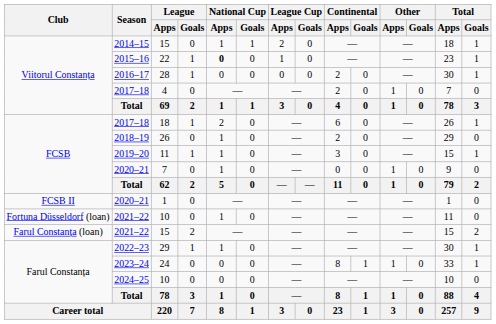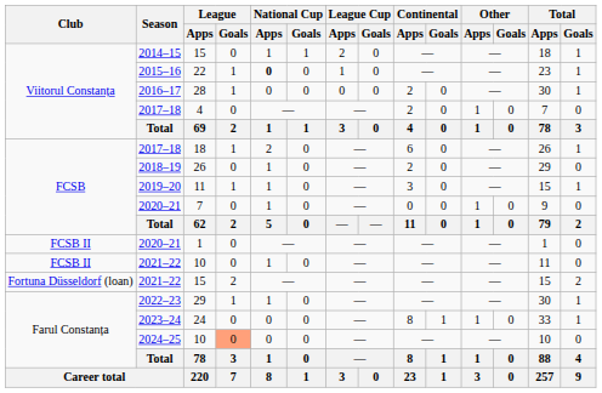 <table class="wikitable" style="text-align:center">
 <tr>
 <th rowspan="2">Club</th>
 <th rowspan="2">Season</th>
 <th colspan="2">League</th>
 <th colspan="2">National Cup</th>
 <th colspan="2">League Cup</th>
 <th colspan="2">Continental</th>
 <th colspan="2">Other</th>
 <th colspan="3">Total</th>
 </tr>
 <tr>
 <th>Apps</th>
 <th>Goals</th>
 <th>Apps</th>
 <th>Goals</th>
 <th>Apps</th>
 <th>Goals</th>
 <th>Apps</th>
 <th>Goals</th>
 <th>Apps</th>
 <th>Goals</th>
 <th>Apps</th>
 <th>Goals</th>
 </tr>
 <tr>
 <td rowspan="5"><a href='#'>Viitorul Constanța</a></td>
 <td><a href='#'>2014–15</a></td>
 <td>15</td>
 <td>0</td>
 <td>1</td>
 <td>1</td>
 <td>2</td>
 <td>0</td>
 <td colspan="2">—</td>
 <td colspan="2">—</td>
 <td>18</td>
 <td>1</td>
 </tr>
 <tr>
 <td><a href='#'>2015–16</a></td>
 <td>22</td>
 <td>1</td>
 <td><strong>0</strong></td>
 <td>0</td>
 <td>1</td>
 <td>0</td>
 <td colspan="2">—</td>
 <td colspan="2">—</td>
 <td>23</td>
 <td>1</td>
 </tr>
 <tr>
 <td><a href='#'>2016–17</a></td>
 <td>28</td>
 <td>1</td>
 <td>0</td>
 <td>0</td>
 <td>0</td>
 <td>0</td>
 <td>2</td>
 <td>0</td>
 <td colspan="2">—</td>
 <td>30</td>
 <td>1</td>
 </tr>
 <tr>
 <td><a href='#'>2017–18</a></td>
 <td>4</td>
 <td>0</td>
 <td colspan="2">—</td>
 <td colspan="2">—</td>
 <td>2</td>
 <td>0</td>
 <td>1</td>
 <td>0</td>
 <td>7</td>
 <td>0</td>
 </tr>
 <tr>
 <th>Total</th>
 <th>69</th>
 <th>2</th>
 <th>1</th>
 <th>1</th>
 <th>3</th>
 <th>0</th>
 <th>4</th>
 <th>0</th>
 <th>1</th>
 <th>0</th>
 <th>78</th>
 <th>3</th>
 </tr>
 <tr>
 <td rowspan="5"><a href='#'>FCSB</a></td>
 <td><a href='#'>2017–18</a></td>
 <td>18</td>
 <td>1</td>
 <td>2</td>
 <td>0</td>
 <td colspan="2">—</td>
 <td>6</td>
 <td>0</td>
 <td colspan="2">—</td>
 <td>26</td>
 <td>1</td>
 </tr>
 <tr>
 <td><a href='#'>2018–19</a></td>
 <td>26</td>
 <td>0</td>
 <td>1</td>
 <td>0</td>
 <td colspan="2">—</td>
 <td>2</td>
 <td>0</td>
 <td colspan="2">—</td>
 <td>29</td>
 <td>0</td>
 </tr>
 <tr>
 <td><a href='#'>2019–20</a></td>
 <td>11</td>
 <td>1</td>
 <td>1</td>
 <td>0</td>
 <td colspan="2">—</td>
 <td>3</td>
 <td>0</td>
 <td colspan="2">—</td>
 <td>15</td>
 <td>1</td>
 </tr>
 <tr>
 <td><a href='#'>2020–21</a></td>
 <td>7</td>
 <td>0</td>
 <td>1</td>
 <td>0</td>
 <td colspan="2">—</td>
 <td>0</td>
 <td>0</td>
 <td>1</td>
 <td>0</td>
 <td>9</td>
 <td>0</td>
 </tr>
 <tr>
 <th>Total</th>
 <th>62</th>
 <th>2</th>
 <th>5</th>
 <th>0</th>
 <th>—</th>
 <th>—</th>
 <th>11</th>
 <th>0</th>
 <th>1</th>
 <th>0</th>
 <th>79</th>
 <th>2</th>
 </tr>
 <tr>
 <td><a href='#'>FCSB II</a></td>
 <td><a href='#'>2020–21</a></td>
 <td>1</td>
 <td>0</td>
 <td colspan="2">—</td>
 <td colspan="2">—</td>
 <td colspan="2">—</td>
 <td colspan="2">—</td>
 <td>1</td>
 <td>0</td>
 </tr>
 <tr>
-<td><a href='#'>Fortuna Düsseldorf</a> (loan)</td>
+<td><a href='#'>FCSB II</a></td>
 <td><a href='#'>2021–22</a></td>
 <td>10</td>
 <td>0</td>
 <td>1</td>
 <td>0</td>
 <td colspan="2">—</td>
 <td colspan="2">—</td>
 <td colspan="2">—</td>
 <td>11</td>
 <td>0</td>
 </tr>
 <tr>
-<td rowspan="1"><a href='#'>Farul Constanța</a> (loan)</td>
+<td><a href='#'>Fortuna Düsseldorf</a> (loan)</td>
 <td><a href='#'>2021–22</a></td>
 <td>15</td>
 <td>2</td>
 <td colspan="2">—</td>
 <td colspan="2">—</td>
 <td colspan="2">—</td>
 <td colspan="2">—</td>
 <td>15</td>
 <td>2</td>
 </tr>
 <tr>
 <td rowspan="4">Farul Constanța</td>
 <td><a href='#'>2022–23</a></td>
 <td>29</td>
 <td>1</td>
 <td>1</td>
 <td>0</td>
 <td colspan="2">—</td>
 <td colspan="2">—</td>
 <td colspan="2">—</td>
 <td>30</td>
 <td>1</td>
 </tr>
 <tr>
 <td><a href='#'>2023–24</a></td>
 <td>24</td>
 <td>0</td>
 <td>0</td>
 <td>0</td>
 <td colspan="2">—</td>
 <td>8</td>
 <td>1</td>
 <td>1</td>
 <td>0</td>
 <td>33</td>
 <td>1</td>
 </tr>
 <tr>
 <td><a href='#'>2024–25</a></td>
 <td>10</td>
-<td>0</td>
+<td style="background: lightsalmon;">0</td>
 <td>0</td>
 <td>0</td>
 <td colspan="2">—</td>
 <td colspan="2">—</td>
 <td colspan="2">—</td>
 <td>10</td>
 <td>0</td>
 </tr>
 <tr>
 <th>Total</th>
 <th>78</th>
 <th>3</th>
 <th>1</th>
 <th>0</th>
 <th colspan="2">—</th>
 <th>8</th>
 <th>1</th>
 <th>1</th>
 <th>0</th>
 <th>88</th>
 <th>4</th>
 </tr>
 <tr>
 <th colspan="2">Career total</th>
 <th>220</th>
 <th>7</th>
 <th>8</th>
 <th>1</th>
 <th>3</th>
 <th>0</th>
 <th>23</th>
 <th>1</th>
 <th>3</th>
 <th>0</th>
 <th>257</th>
 <th>9</th>
 </tr>
 </table>
